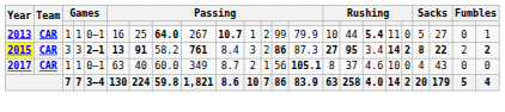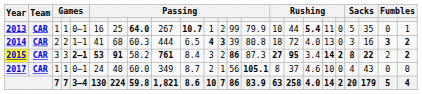 <table class="wikitable" style="text-align:center;">
 <tr>
 <th rowspan="2">Year</th>
 <th rowspan="2">Team</th>
 <th colspan="3">Games</th>
 <th colspan="9">Passing</th>
 <th colspan="5">Rushing</th>
 <th colspan="2">Sacks</th>
 <th colspan="2">Fumbles</th>
 </tr>
 <tr>
 <th></th>
 <th></th>
 <th></th>
 <th></th>
 <th></th>
 <th></th>
 <th></th>
 <th></th>
 <th></th>
 <th></th>
 <th></th>
 <th></th>
 <th></th>
 <th></th>
 <th></th>
 <th></th>
 <th></th>
 <th></th>
 <th></th>
 <th></th>
 <th></th>
 </tr>
 <tr>
 <th><a href='#'>2013</a></th>
 <th><a href='#'>CAR</a></th>
 <td>1</td>
 <td>1</td>
 <td>0–1</td>
 <td>16</td>
 <td>25</td>
 <td><strong>64.0</strong></td>
 <td>267</td>
 <td><strong>10.7</strong></td>
 <td>1</td>
 <td>2</td>
 <td>99</td>
 <td>79.9</td>
 <td>10</td>
 <td>44</td>
 <td><strong>5.4</strong></td>
 <td>11</td>
 <td>0</td>
 <td>5</td>
-<td>27</td>
+<td>35</td>
 <td>0</td>
 <td>1</td>
+</tr>
+<tr>
+<th><a href='#'>2014</a></th>
+<th><a href='#'>CAR</a></th>
+<td>2</td>
+<td>2</td>
+<td>1–1</td>
+<td>41</td>
+<td>68</td>
+<td>60.3</td>
+<td>444</td>
+<td>6.5</td>
+<td><strong>4</strong></td>
+<td><strong>3</strong></td>
+<td>39</td>
+<td>80.8</td>
+<td>18</td>
+<td>72</td>
+<td>4.0</td>
+<td>13</td>
+<td>0</td>
+<td>3</td>
+<td>16</td>
+<td><strong>3</strong></td>
+<td><strong>2</strong></td>
 </tr>
 <tr>
 <th style="background:#ffff00;"><a href='#'>2015</a></th>
 <th><a href='#'>CAR</a></th>
 <td>3</td>
 <td>3</td>
 <td><strong>2–1</strong></td>
-<td><strong>13</strong></td>
+<td><strong>53</strong></td>
 <td><strong>91</strong></td>
 <td>58.2</td>
 <td><strong>761</strong></td>
 <td>8.4</td>
 <td>3</td>
 <td>2</td>
 <td><strong>86</strong></td>
 <td>87.3</td>
 <td><strong>27</strong></td>
 <td><strong>95</strong></td>
 <td>3.4</td>
 <td><strong>14</strong></td>
 <td><strong>2</strong></td>
 <td><strong>8</strong></td>
 <td><strong>22</strong></td>
 <td>2</td>
 <td><strong>2</strong></td>
 </tr>
 <tr>
 <th><a href='#'>2017</a></th>
 <th><a href='#'>CAR</a></th>
 <td>1</td>
 <td>1</td>
 <td>0–1</td>
-<td>63</td>
+<td>24</td>
 <td>40</td>
 <td>60.0</td>
 <td>349</td>
 <td>8.7</td>
 <td>2</td>
 <td>1</td>
 <td>56</td>
 <td><strong>105.1</strong></td>
 <td>8</td>
 <td>37</td>
 <td>4.6</td>
 <td>10</td>
 <td>0</td>
 <td>4</td>
 <td>43</td>
 <td>0</td>
 <td>0</td>
 </tr>
 <tr>
 <th colspan="2"></th>
 <th>7</th>
 <th>7</th>
 <th>3–4</th>
 <th>130</th>
 <th>224</th>
 <th>59.8</th>
 <th>1,821</th>
 <th>8.6</th>
 <th>10</th>
 <th>7</th>
 <th>86</th>
 <th>83.9</th>
 <th>63</th>
 <th>258</th>
 <th>4.0</th>
 <th>14</th>
 <th>2</th>
 <th>20</th>
 <th>179</th>
 <th>5</th>
 <th>4</th>
 </tr>
 </table>
